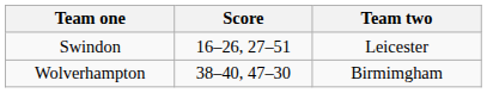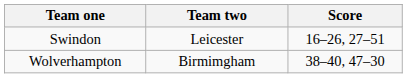 <table class="wikitable" style="text-align: center">
 <tr>
 <th width=150>Team one</th>
+<th width=150>Team two</th>
 <th width=120>Score</th>
-<th width=150>Team two</th>
 </tr>
 <tr>
 <td>Swindon</td>
+<td>Leicester</td>
 <td>16–26, 27–51</td>
-<td>Leicester</td>
 </tr>
 <tr>
 <td>Wolverhampton</td>
+<td>Birmimgham</td>
 <td>38–40, 47–30</td>
-<td>Birmimgham</td>
 </tr>
 </table>
